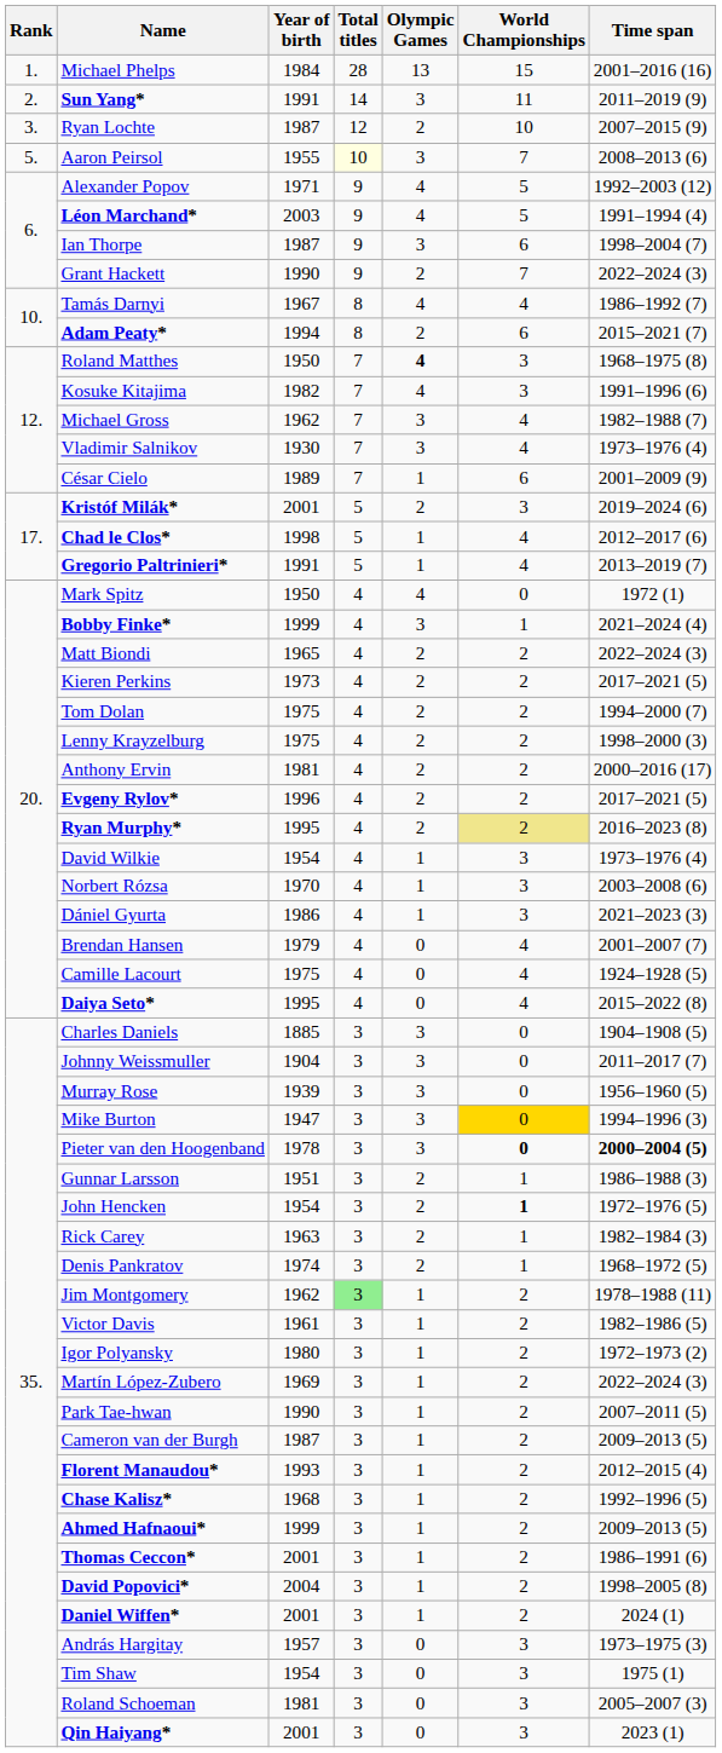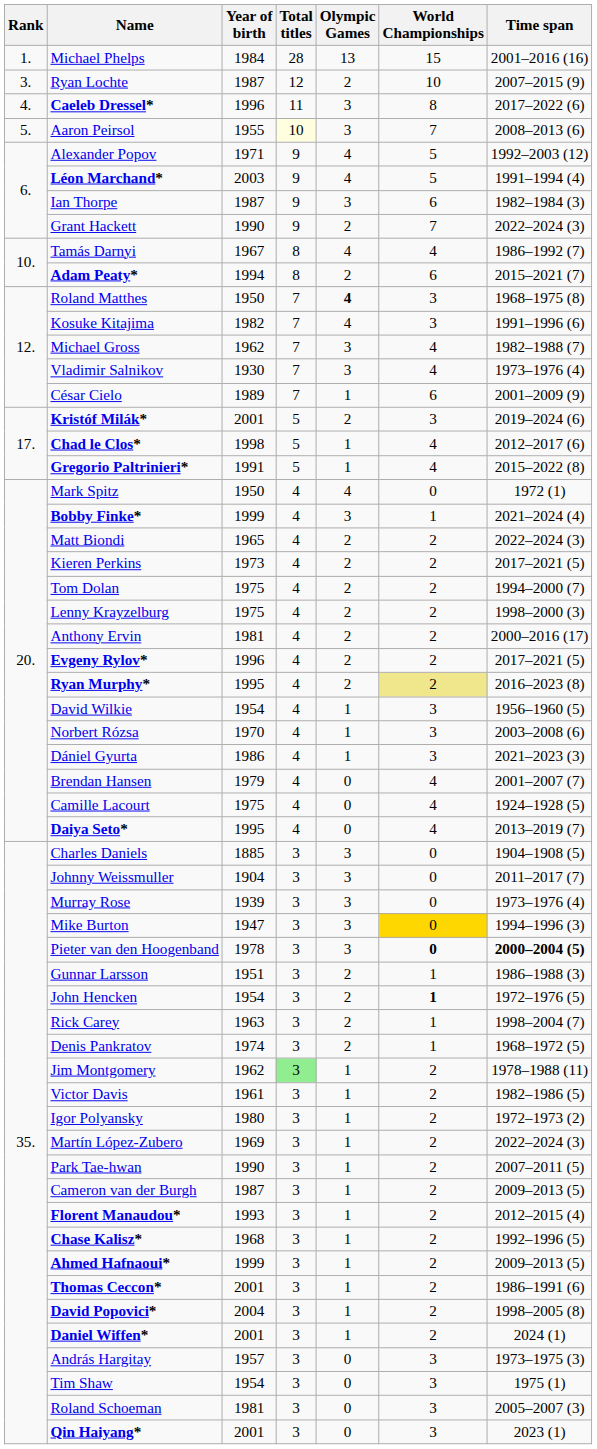 <table class="sortable wikitable" style="text-align:center;">
 <tr>
 <th>Rank</th>
 <th>Name</th>
 <th>Year of<br>birth</th>
 <th>Total<br>titles</th>
 <th>Olympic<br>Games</th>
 <th>World<br>Championships</th>
 <th>Time span</th>
 </tr>
 <tr>
 <td>1.</td>
 <td style="text-align:left;"> <a href='#'>Michael Phelps</a></td>
 <td>1984</td>
 <td>28</td>
 <td>13</td>
 <td>15</td>
 <td>2001–2016 (16)</td>
 </tr>
 <tr>
-<td>2.</td>
-<td style="text-align:left;"> <strong><a href='#'>Sun Yang</a>*</strong></td>
-<td>1991</td>
-<td>14</td>
-<td>3</td>
-<td>11</td>
-<td>2011–2019 (9)</td>
-</tr>
-<tr>
 <td>3.</td>
 <td style="text-align:left;"> <a href='#'>Ryan Lochte</a></td>
 <td>1987</td>
 <td>12</td>
 <td>2</td>
 <td>10</td>
 <td>2007–2015 (9)</td>
+</tr>
+<tr>
+<td>4.</td>
+<td style="text-align:left;"> <strong><a href='#'>Caeleb Dressel</a>*</strong></td>
+<td>1996</td>
+<td>11</td>
+<td>3</td>
+<td>8</td>
+<td>2017–2022 (6)</td>
 </tr>
 <tr>
 <td>5.</td>
 <td style="text-align:left;"> <a href='#'>Aaron Peirsol</a></td>
 <td>1955</td>
 <td style="background: lightyellow;">10</td>
 <td>3</td>
 <td>7</td>
 <td>2008–2013 (6)</td>
 </tr>
 <tr>
 <td rowspan=4>6.</td>
 <td style="text-align:left;"> <a href='#'>Alexander Popov</a></td>
 <td>1971</td>
 <td>9</td>
 <td>4</td>
 <td>5</td>
 <td>1992–2003 (12)</td>
 </tr>
 <tr>
 <td style="text-align:left;"> <strong><a href='#'>Léon Marchand</a>*</strong></td>
 <td>2003</td>
 <td>9</td>
 <td>4</td>
 <td>5</td>
 <td>1991–1994 (4)</td>
 </tr>
 <tr>
 <td style="text-align:left;"> <a href='#'>Ian Thorpe</a></td>
 <td>1987</td>
 <td>9</td>
 <td>3</td>
 <td>6</td>
-<td>1998–2004 (7)</td>
+<td>1982–1984 (3)</td>
 </tr>
 <tr>
 <td style="text-align:left;"> <a href='#'>Grant Hackett</a></td>
 <td>1990</td>
 <td>9</td>
 <td>2</td>
 <td>7</td>
 <td>2022–2024 (3)</td>
 </tr>
 <tr>
 <td rowspan=2>10.</td>
 <td style="text-align:left;"> <a href='#'>Tamás Darnyi</a></td>
 <td>1967</td>
 <td>8</td>
 <td>4</td>
 <td>4</td>
 <td>1986–1992 (7)</td>
 </tr>
 <tr>
 <td style="text-align:left;"> <strong><a href='#'>Adam Peaty</a>*</strong></td>
 <td>1994</td>
 <td>8</td>
 <td>2</td>
 <td>6</td>
 <td>2015–2021 (7)</td>
 </tr>
 <tr>
 <td rowspan=5>12.</td>
 <td style="text-align:left;"> <a href='#'>Roland Matthes</a></td>
 <td>1950</td>
 <td>7</td>
 <td><strong>4</strong></td>
 <td>3</td>
 <td>1968–1975 (8)</td>
 </tr>
 <tr>
 <td style="text-align:left;"> <a href='#'>Kosuke Kitajima</a></td>
 <td>1982</td>
 <td>7</td>
 <td>4</td>
 <td>3</td>
 <td>1991–1996 (6)</td>
 </tr>
 <tr>
 <td style="text-align:left;"> <a href='#'>Michael Gross</a></td>
 <td>1962</td>
 <td>7</td>
 <td>3</td>
 <td>4</td>
 <td>1982–1988 (7)</td>
 </tr>
 <tr>
 <td style="text-align:left;"> <a href='#'>Vladimir Salnikov</a></td>
 <td>1930</td>
 <td>7</td>
 <td>3</td>
 <td>4</td>
 <td>1973–1976 (4)</td>
 </tr>
 <tr>
 <td style="text-align:left;"> <a href='#'>César Cielo</a></td>
 <td>1989</td>
 <td>7</td>
 <td>1</td>
 <td>6</td>
 <td>2001–2009 (9)</td>
 </tr>
 <tr>
 <td rowspan=3>17.</td>
 <td style="text-align:left;"><strong> <a href='#'>Kristóf Milák</a>*</strong></td>
 <td>2001</td>
 <td>5</td>
 <td>2</td>
 <td>3</td>
 <td>2019–2024 (6)</td>
 </tr>
 <tr>
 <td style="text-align:left;"> <strong><a href='#'>Chad le Clos</a>*</strong></td>
 <td>1998</td>
 <td>5</td>
 <td>1</td>
 <td>4</td>
 <td>2012–2017 (6)</td>
 </tr>
 <tr>
 <td style="text-align:left;"> <strong><a href='#'>Gregorio Paltrinieri</a>*</strong></td>
 <td>1991</td>
 <td>5</td>
 <td>1</td>
 <td>4</td>
-<td>2013–2019 (7)</td>
+<td>2015–2022 (8)</td>
 </tr>
 <tr>
 <td rowspan=15>20.</td>
 <td style="text-align:left;"> <a href='#'>Mark Spitz</a></td>
 <td>1950</td>
 <td>4</td>
 <td>4</td>
 <td>0</td>
 <td>1972 (1)</td>
 </tr>
 <tr>
 <td style="text-align:left;"><strong> <a href='#'>Bobby Finke</a>*</strong></td>
 <td>1999</td>
 <td>4</td>
 <td>3</td>
 <td>1</td>
 <td>2021–2024 (4)</td>
 </tr>
 <tr>
 <td style="text-align:left;"> <a href='#'>Matt Biondi</a></td>
 <td>1965</td>
 <td>4</td>
 <td>2</td>
 <td>2</td>
 <td>2022–2024 (3)</td>
 </tr>
 <tr>
 <td style="text-align:left;"> <a href='#'>Kieren Perkins</a></td>
 <td>1973</td>
 <td>4</td>
 <td>2</td>
 <td>2</td>
 <td>2017–2021 (5)</td>
 </tr>
 <tr>
 <td style="text-align:left;"> <a href='#'>Tom Dolan</a></td>
 <td>1975</td>
 <td>4</td>
 <td>2</td>
 <td>2</td>
 <td>1994–2000 (7)</td>
 </tr>
 <tr>
 <td style="text-align:left;"> <a href='#'>Lenny Krayzelburg</a></td>
 <td>1975</td>
 <td>4</td>
 <td>2</td>
 <td>2</td>
 <td>1998–2000 (3)</td>
 </tr>
 <tr>
 <td style="text-align:left;"> <a href='#'>Anthony Ervin</a></td>
 <td>1981</td>
 <td>4</td>
 <td>2</td>
 <td>2</td>
 <td>2000–2016 (17)</td>
 </tr>
 <tr>
 <td style="text-align:left;"> <strong><a href='#'>Evgeny Rylov</a>*</strong></td>
 <td>1996</td>
 <td>4</td>
 <td>2</td>
 <td>2</td>
 <td>2017–2021 (5)</td>
 </tr>
 <tr>
 <td style="text-align:left;"> <strong> <a href='#'>Ryan Murphy</a>*</strong></td>
 <td>1995</td>
 <td>4</td>
 <td>2</td>
 <td style="background: khaki;">2</td>
 <td>2016–2023 (8)</td>
 </tr>
 <tr>
 <td style="text-align:left;"> <a href='#'>David Wilkie</a></td>
 <td>1954</td>
 <td>4</td>
 <td>1</td>
 <td>3</td>
-<td>1973–1976 (4)</td>
+<td>1956–1960 (5)</td>
 </tr>
 <tr>
 <td style="text-align:left;"> <a href='#'>Norbert Rózsa</a></td>
 <td>1970</td>
 <td>4</td>
 <td>1</td>
 <td>3</td>
 <td>2003–2008 (6)</td>
 </tr>
 <tr>
 <td style="text-align:left;"> <a href='#'>Dániel Gyurta</a></td>
 <td>1986</td>
 <td>4</td>
 <td>1</td>
 <td>3</td>
 <td>2021–2023 (3)</td>
 </tr>
 <tr>
 <td style="text-align:left;"> <a href='#'>Brendan Hansen</a></td>
 <td>1979</td>
 <td>4</td>
 <td>0</td>
 <td>4</td>
 <td>2001–2007 (7)</td>
 </tr>
 <tr>
 <td style="text-align:left;"> <a href='#'>Camille Lacourt</a></td>
 <td>1975</td>
 <td>4</td>
 <td>0</td>
 <td>4</td>
 <td>1924–1928 (5)</td>
 </tr>
 <tr>
 <td style="text-align:left;"> <strong><a href='#'>Daiya Seto</a>*</strong></td>
 <td>1995</td>
 <td>4</td>
 <td>0</td>
 <td>4</td>
-<td>2015–2022 (8)</td>
+<td>2013–2019 (7)</td>
 </tr>
 <tr>
 <td rowspan=25>35.</td>
 <td style="text-align:left;"> <a href='#'>Charles Daniels</a></td>
 <td>1885</td>
 <td>3</td>
 <td>3</td>
 <td>0</td>
 <td>1904–1908 (5)</td>
 </tr>
 <tr>
 <td style="text-align:left;"> <a href='#'>Johnny Weissmuller</a></td>
 <td>1904</td>
 <td>3</td>
 <td>3</td>
 <td>0</td>
 <td>2011–2017 (7)</td>
 </tr>
 <tr>
 <td style="text-align:left;"> <a href='#'>Murray Rose</a></td>
 <td>1939</td>
 <td>3</td>
 <td>3</td>
 <td>0</td>
-<td>1956–1960 (5)</td>
+<td>1973–1976 (4)</td>
 </tr>
 <tr>
 <td style="text-align:left;"> <a href='#'>Mike Burton</a></td>
 <td>1947</td>
 <td>3</td>
 <td>3</td>
 <td style="background: gold;">0</td>
 <td>1994–1996 (3)</td>
 </tr>
 <tr>
 <td style="text-align:left;"> <a href='#'>Pieter van den Hoogenband</a></td>
 <td>1978</td>
 <td>3</td>
 <td>3</td>
 <td><strong>0</strong></td>
 <td><strong>2000–2004 (5)</strong></td>
 </tr>
 <tr>
 <td style="text-align:left;"> <a href='#'>Gunnar Larsson</a></td>
 <td>1951</td>
 <td>3</td>
 <td>2</td>
 <td>1</td>
 <td>1986–1988 (3)</td>
 </tr>
 <tr>
 <td style="text-align:left;"> <a href='#'>John Hencken</a></td>
 <td>1954</td>
 <td>3</td>
 <td>2</td>
 <td><strong>1</strong></td>
 <td>1972–1976 (5)</td>
 </tr>
 <tr>
 <td style="text-align:left;"> <a href='#'>Rick Carey</a></td>
 <td>1963</td>
 <td>3</td>
 <td>2</td>
 <td>1</td>
-<td>1982–1984 (3)</td>
+<td>1998–2004 (7)</td>
 </tr>
 <tr>
 <td style="text-align:left;"> <a href='#'>Denis Pankratov</a></td>
 <td>1974</td>
 <td>3</td>
 <td>2</td>
 <td>1</td>
 <td>1968–1972 (5)</td>
 </tr>
 <tr>
 <td style="text-align:left;"> <a href='#'>Jim Montgomery</a></td>
 <td>1962</td>
 <td style="background: lightgreen;">3</td>
 <td>1</td>
 <td>2</td>
 <td>1978–1988 (11)</td>
 </tr>
 <tr>
 <td style="text-align:left;"> <a href='#'>Victor Davis</a></td>
 <td>1961</td>
 <td>3</td>
 <td>1</td>
 <td>2</td>
 <td>1982–1986 (5)</td>
 </tr>
 <tr>
 <td style="text-align:left;"> <a href='#'>Igor Polyansky</a></td>
 <td>1980</td>
 <td>3</td>
 <td>1</td>
 <td>2</td>
 <td>1972–1973 (2)</td>
 </tr>
 <tr>
 <td style="text-align:left;"> <a href='#'>Martín López-Zubero</a></td>
 <td>1969</td>
 <td>3</td>
 <td>1</td>
 <td>2</td>
 <td>2022–2024 (3)</td>
 </tr>
 <tr>
 <td style="text-align:left;"> <a href='#'>Park Tae-hwan</a></td>
 <td>1990</td>
 <td>3</td>
 <td>1</td>
 <td>2</td>
 <td>2007–2011 (5)</td>
 </tr>
 <tr>
 <td style="text-align:left;"> <a href='#'>Cameron van der Burgh</a></td>
 <td>1987</td>
 <td>3</td>
 <td>1</td>
 <td>2</td>
 <td>2009–2013 (5)</td>
 </tr>
 <tr>
 <td style="text-align:left;"> <strong><a href='#'>Florent Manaudou</a>*</strong></td>
 <td>1993</td>
 <td>3</td>
 <td>1</td>
 <td>2</td>
 <td>2012–2015 (4)</td>
 </tr>
 <tr>
 <td style="text-align:left;"> <strong><a href='#'>Chase Kalisz</a>*</strong></td>
 <td>1968</td>
 <td>3</td>
 <td>1</td>
 <td>2</td>
 <td>1992–1996 (5)</td>
 </tr>
 <tr>
 <td style="text-align:left;"> <strong><a href='#'>Ahmed Hafnaoui</a>*</strong></td>
 <td>1999</td>
 <td>3</td>
 <td>1</td>
 <td>2</td>
 <td>2009–2013 (5)</td>
 </tr>
 <tr>
 <td style="text-align:left;"> <strong><a href='#'>Thomas Ceccon</a>*</strong></td>
 <td>2001</td>
 <td>3</td>
 <td>1</td>
 <td>2</td>
 <td>1986–1991 (6)</td>
 </tr>
 <tr>
 <td style="text-align:left;"> <strong><a href='#'>David Popovici</a>*</strong></td>
 <td>2004</td>
 <td>3</td>
 <td>1</td>
 <td>2</td>
 <td>1998–2005 (8)</td>
 </tr>
 <tr>
 <td style="text-align:left;"> <strong><a href='#'>Daniel Wiffen</a>*</strong></td>
 <td>2001</td>
 <td>3</td>
 <td>1</td>
 <td>2</td>
 <td>2024 (1)</td>
 </tr>
 <tr>
 <td style="text-align:left;"> <a href='#'>András Hargitay</a></td>
 <td>1957</td>
 <td>3</td>
 <td>0</td>
 <td>3</td>
 <td>1973–1975 (3)</td>
 </tr>
 <tr>
 <td style="text-align:left;"> <a href='#'>Tim Shaw</a></td>
 <td>1954</td>
 <td>3</td>
 <td>0</td>
 <td>3</td>
 <td>1975 (1)</td>
 </tr>
 <tr>
 <td style="text-align:left;"> <a href='#'>Roland Schoeman</a></td>
 <td>1981</td>
 <td>3</td>
 <td>0</td>
 <td>3</td>
 <td>2005–2007 (3)</td>
 </tr>
 <tr>
 <td style="text-align:left;"> <strong><a href='#'>Qin Haiyang</a>*</strong></td>
 <td>2001</td>
 <td>3</td>
 <td>0</td>
 <td>3</td>
 <td>2023 (1)</td>
 </tr>
 </table>
